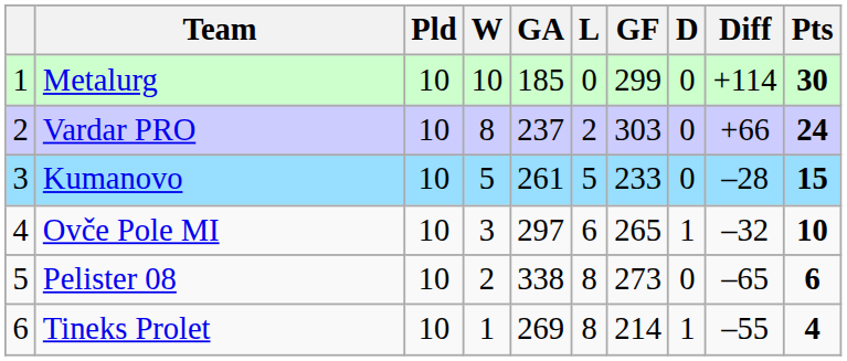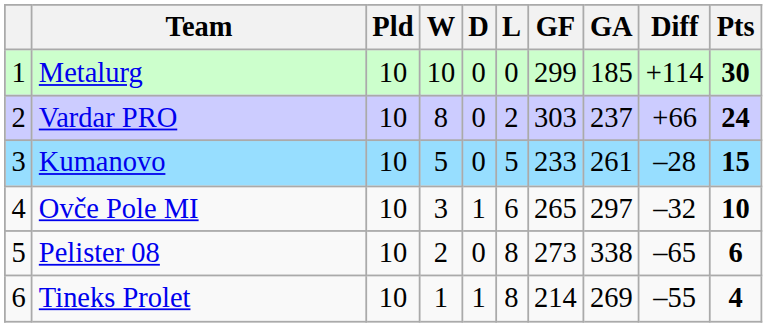 <table class="wikitable sortable" style="text-align:center">
 <tr>
 <th></th>
 <th width="180">Team</th>
 <th>Pld</th>
 <th>W</th>
-<th>GA</th>
+<th>D</th>
 <th>L</th>
 <th>GF</th>
-<th>D</th>
+<th>GA</th>
 <th>Diff</th>
 <th>Pts</th>
 </tr>
 <tr bgcolor="#ccffcc">
 <td>1</td>
 <td align=left><a href='#'>Metalurg</a></td>
 <td>10</td>
 <td>10</td>
-<td>185</td>
+<td>0</td>
 <td>0</td>
 <td>299</td>
-<td>0</td>
+<td>185</td>
 <td>+114</td>
 <td><strong>30</strong></td>
 </tr>
 <tr bgcolor="#ccccff">
 <td>2</td>
 <td align=left><a href='#'>Vardar PRO</a></td>
 <td>10</td>
 <td>8</td>
-<td>237</td>
+<td>0</td>
 <td>2</td>
 <td>303</td>
-<td>0</td>
+<td>237</td>
 <td>+66</td>
 <td><strong>24</strong></td>
 </tr>
 <tr bgcolor="#97deff">
 <td>3</td>
 <td align=left><a href='#'>Kumanovo</a></td>
 <td>10</td>
 <td>5</td>
-<td>261</td>
+<td>0</td>
 <td>5</td>
 <td>233</td>
-<td>0</td>
+<td>261</td>
 <td>–28</td>
 <td><strong>15</strong></td>
 </tr>
 <tr>
 <td>4</td>
 <td align=left><a href='#'>Ovče Pole MI</a></td>
 <td>10</td>
 <td>3</td>
-<td>297</td>
+<td>1</td>
 <td>6</td>
 <td>265</td>
-<td>1</td>
+<td>297</td>
 <td>–32</td>
 <td><strong>10</strong></td>
 </tr>
 <tr>
 <td>5</td>
 <td align=left><a href='#'>Pelister 08</a></td>
 <td>10</td>
 <td>2</td>
-<td>338</td>
+<td>0</td>
 <td>8</td>
 <td>273</td>
-<td>0</td>
+<td>338</td>
 <td>–65</td>
 <td><strong>6</strong></td>
 </tr>
 <tr>
 <td>6</td>
 <td align=left><a href='#'>Tineks Prolet</a></td>
 <td>10</td>
 <td>1</td>
-<td>269</td>
+<td>1</td>
 <td>8</td>
 <td>214</td>
-<td>1</td>
+<td>269</td>
 <td>–55</td>
 <td><strong>4</strong></td>
 </tr>
 </table>
